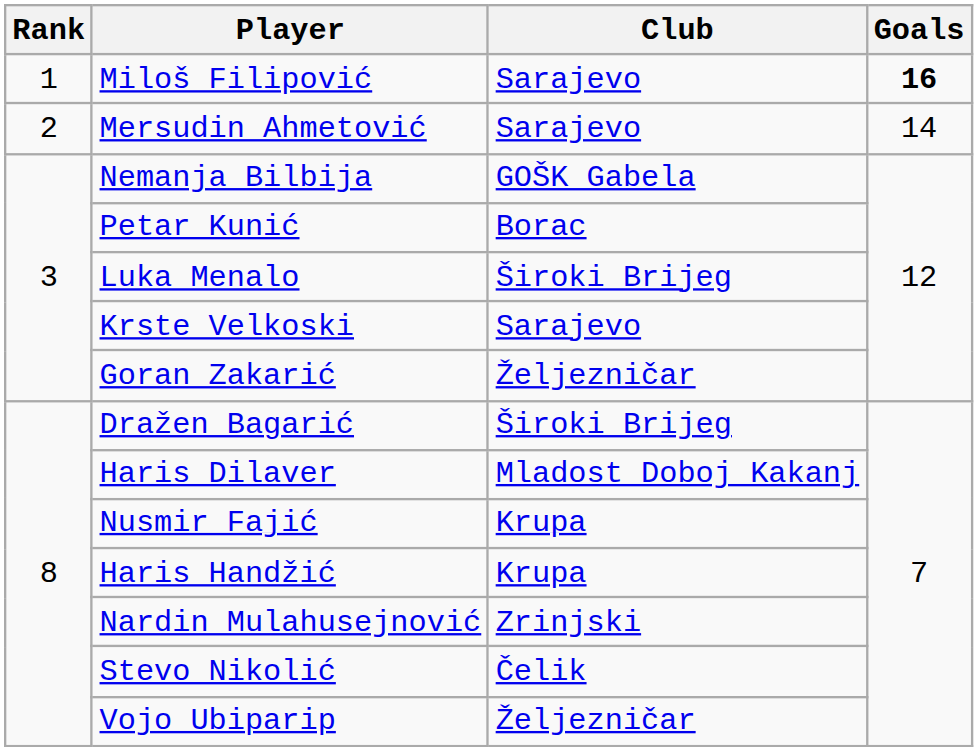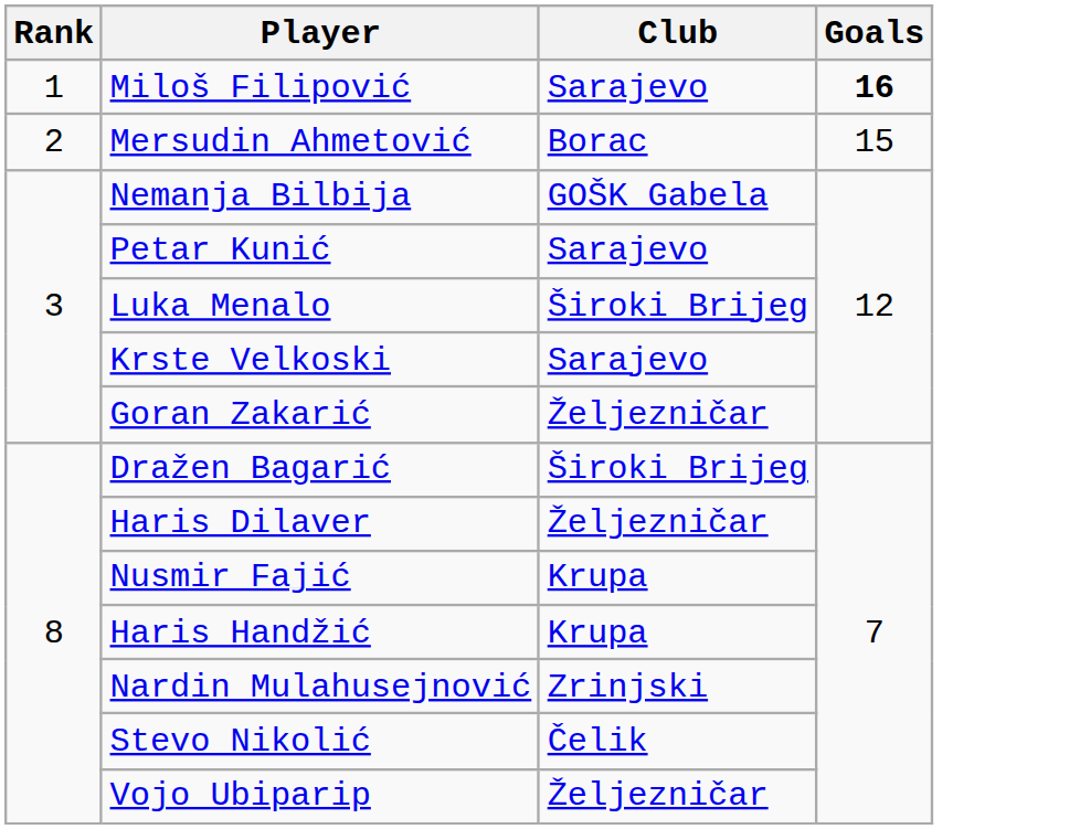 <table class="wikitable" style="text-align:center">
 <tr>
 <th>Rank</th>
 <th>Player</th>
 <th>Club</th>
 <th>Goals</th>
 </tr>
 <tr>
 <td>1</td>
 <td align="left"> <a href='#'>Miloš Filipović</a></td>
 <td align="left"><a href='#'>Sarajevo</a></td>
 <td><strong>16</strong></td>
 </tr>
 <tr>
 <td>2</td>
 <td align="left"> <a href='#'>Mersudin Ahmetović</a></td>
-<td align="left"><a href='#'>Sarajevo</a></td>
-<td>14</td>
+<td align="left"><a href='#'>Borac</a></td>
+<td>15</td>
 </tr>
 <tr>
 <td rowspan=5>3</td>
 <td align="left"> <a href='#'>Nemanja Bilbija</a></td>
 <td align="left"><a href='#'>GOŠK Gabela</a></td>
 <td rowspan=5>12</td>
 </tr>
 <tr>
 <td align="left"> <a href='#'>Petar Kunić</a></td>
-<td align="left"><a href='#'>Borac</a></td>
+<td align="left"><a href='#'>Sarajevo</a></td>
 </tr>
 <tr>
 <td align="left"> <a href='#'>Luka Menalo</a></td>
 <td align="left"><a href='#'>Široki Brijeg</a></td>
 </tr>
 <tr>
 <td align="left"> <a href='#'>Krste Velkoski</a></td>
 <td align="left"><a href='#'>Sarajevo</a></td>
 </tr>
 <tr>
 <td align="left"> <a href='#'>Goran Zakarić</a></td>
 <td align="left"><a href='#'>Željezničar</a></td>
 </tr>
 <tr>
 <td rowspan=7>8</td>
 <td align="left"> <a href='#'>Dražen Bagarić</a></td>
 <td align="left"><a href='#'>Široki Brijeg</a></td>
 <td rowspan=7>7</td>
 </tr>
 <tr>
 <td align="left"> <a href='#'>Haris Dilaver</a></td>
-<td align="left"><a href='#'>Mladost Doboj Kakanj</a></td>
+<td align="left"><a href='#'>Željezničar</a></td>
 </tr>
 <tr>
 <td align="left"> <a href='#'>Nusmir Fajić</a></td>
 <td align="left"><a href='#'>Krupa</a></td>
 </tr>
 <tr>
 <td align="left"> <a href='#'>Haris Handžić</a></td>
 <td align="left"><a href='#'>Krupa</a></td>
 </tr>
 <tr>
 <td align="left"> <a href='#'>Nardin Mulahusejnović</a></td>
 <td align="left"><a href='#'>Zrinjski</a></td>
 </tr>
 <tr>
 <td align="left"> <a href='#'>Stevo Nikolić</a></td>
 <td align="left"><a href='#'>Čelik</a></td>
 </tr>
 <tr>
 <td align="left"> <a href='#'>Vojo Ubiparip</a></td>
 <td align="left"><a href='#'>Željezničar</a></td>
 </tr>
 </table>
